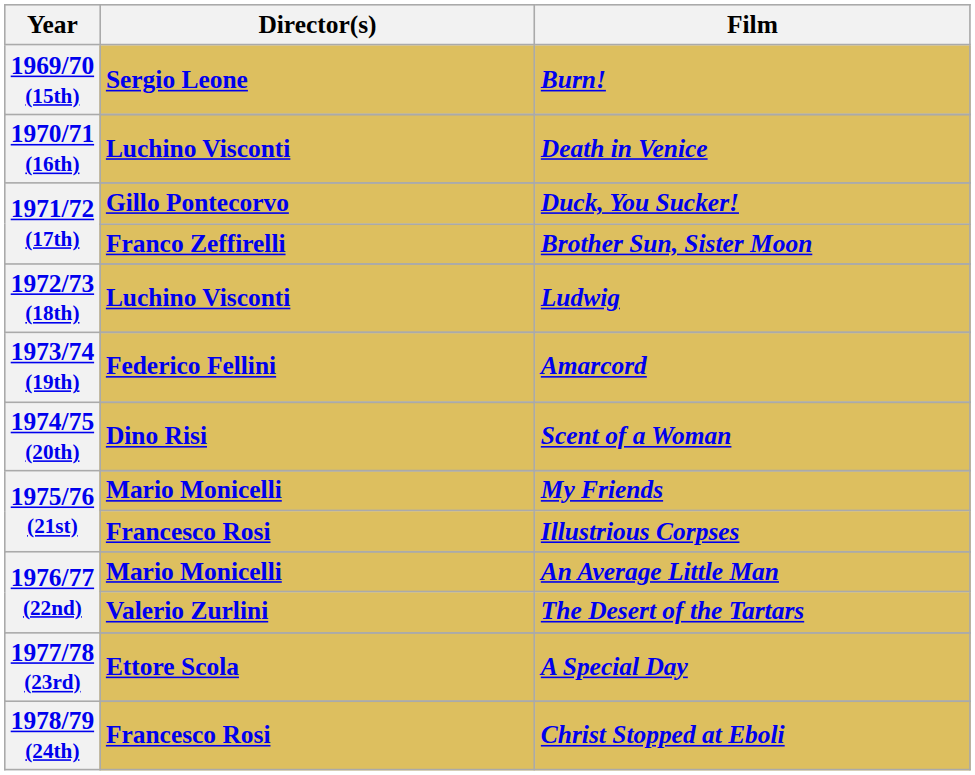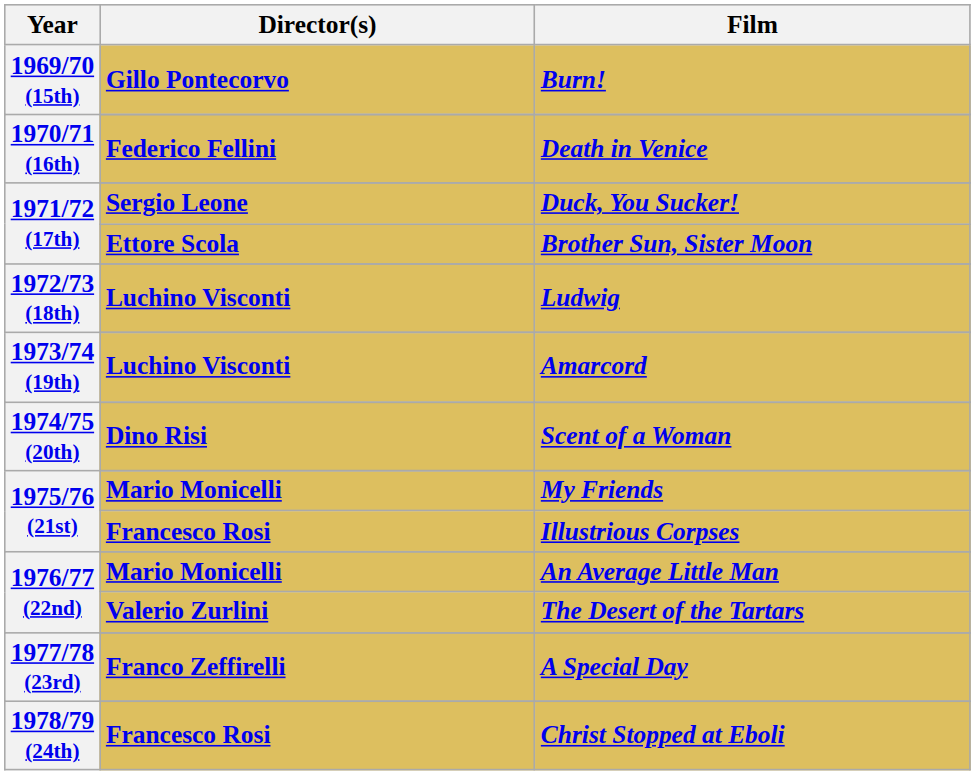 <table class="wikitable">
 <tr>
 <th width="8%">Year</th>
 <th width="45%">Director(s)</th>
 <th width="45%">Film</th>
 </tr>
 <tr>
 <th><a href='#'>1969/70</a><br><small><a href='#'>(15th)</a></small></th>
-<td style="background:#DDBF5F"><strong><a href='#'>Sergio Leone</a></strong></td>
+<td style="background:#DDBF5F"><strong><a href='#'>Gillo Pontecorvo</a></strong></td>
 <td style="background:#DDBF5F"><strong><em><a href='#'>Burn!</a></em></strong></td>
 </tr>
 <tr>
 <th rowspan="2" style="text-align:center"><a href='#'>1970/71</a><br><small><a href='#'>(16th)</a></small></th>
 </tr>
 <tr>
-<td style="background:#DDBF5F"><strong><a href='#'>Luchino Visconti</a></strong></td>
+<td style="background:#DDBF5F"><strong><a href='#'>Federico Fellini</a></strong></td>
 <td style="background:#DDBF5F"><strong><em><a href='#'>Death in Venice</a></em></strong></td>
 </tr>
 <tr>
 <th rowspan="3" style="text-align:center"><a href='#'>1971/72</a><br><small><a href='#'>(17th)</a></small></th>
 </tr>
 <tr>
-<td style="background:#DDBF5F"><strong><a href='#'>Gillo Pontecorvo</a></strong></td>
+<td style="background:#DDBF5F"><strong><a href='#'>Sergio Leone</a></strong></td>
 <td style="background:#DDBF5F"><strong><em><a href='#'>Duck, You Sucker!</a></em></strong></td>
 </tr>
 <tr>
-<td style="background:#DDBF5F"><strong><a href='#'>Franco Zeffirelli</a></strong></td>
+<td style="background:#DDBF5F"><strong><a href='#'>Ettore Scola</a></strong></td>
 <td style="background:#DDBF5F"><strong><em><a href='#'>Brother Sun, Sister Moon</a></em></strong></td>
 </tr>
 <tr>
 <th rowspan="2" style="text-align:center"><a href='#'>1972/73</a><br><small><a href='#'>(18th)</a></small></th>
 </tr>
 <tr>
 <td style="background:#DDBF5F"><strong><a href='#'>Luchino Visconti</a></strong></td>
 <td style="background:#DDBF5F"><strong><em><a href='#'>Ludwig</a></em></strong></td>
 </tr>
 <tr>
 <th rowspan="2" style="text-align:center"><a href='#'>1973/74</a><br><small><a href='#'>(19th)</a></small></th>
 </tr>
 <tr>
-<td style="background:#DDBF5F"><strong><a href='#'>Federico Fellini</a></strong></td>
+<td style="background:#DDBF5F"><strong><a href='#'>Luchino Visconti</a></strong></td>
 <td style="background:#DDBF5F"><strong><em><a href='#'>Amarcord</a></em></strong></td>
 </tr>
 <tr>
 <th rowspan="2" style="text-align:center"><a href='#'>1974/75</a><br><small><a href='#'>(20th)</a></small></th>
 </tr>
 <tr>
 <td style="background:#DDBF5F"><strong><a href='#'>Dino Risi</a></strong></td>
 <td style="background:#DDBF5F"><strong><em><a href='#'>Scent of a Woman</a></em></strong></td>
 </tr>
 <tr>
 <th rowspan="3" style="text-align:center"><a href='#'>1975/76</a><br><small><a href='#'>(21st)</a></small></th>
 </tr>
 <tr>
 <td style="background:#DDBF5F"><strong><a href='#'>Mario Monicelli</a></strong></td>
 <td style="background:#DDBF5F"><strong><em><a href='#'>My Friends</a></em></strong></td>
 </tr>
 <tr>
 <td style="background:#DDBF5F"><strong><a href='#'>Francesco Rosi</a></strong></td>
 <td style="background:#DDBF5F"><strong><em><a href='#'>Illustrious Corpses</a></em></strong></td>
 </tr>
 <tr>
 <th rowspan="3" style="text-align:center"><a href='#'>1976/77</a><br><small><a href='#'>(22nd)</a></small></th>
 </tr>
 <tr>
 <td style="background:#DDBF5F"><strong><a href='#'>Mario Monicelli</a></strong></td>
 <td style="background:#DDBF5F"><strong><em><a href='#'>An Average Little Man</a></em></strong></td>
 </tr>
 <tr>
 <td style="background:#DDBF5F"><strong><a href='#'>Valerio Zurlini</a></strong></td>
 <td style="background:#DDBF5F"><strong><em><a href='#'>The Desert of the Tartars</a></em></strong></td>
 </tr>
 <tr>
 <th rowspan="2" style="text-align:center"><a href='#'>1977/78</a><br><small><a href='#'>(23rd)</a></small></th>
 </tr>
 <tr>
-<td style="background:#DDBF5F"><strong><a href='#'>Ettore Scola</a></strong></td>
+<td style="background:#DDBF5F"><strong><a href='#'>Franco Zeffirelli</a></strong></td>
 <td style="background:#DDBF5F"><strong><em><a href='#'>A Special Day</a></em></strong></td>
 </tr>
 <tr>
 <th rowspan="2" style="text-align:center"><a href='#'>1978/79</a><br><small><a href='#'>(24th)</a></small></th>
 </tr>
 <tr>
 <td style="background:#DDBF5F"><strong><a href='#'>Francesco Rosi</a></strong></td>
 <td style="background:#DDBF5F"><strong><em><a href='#'>Christ Stopped at Eboli</a></em></strong></td>
 </tr>
 </table>
